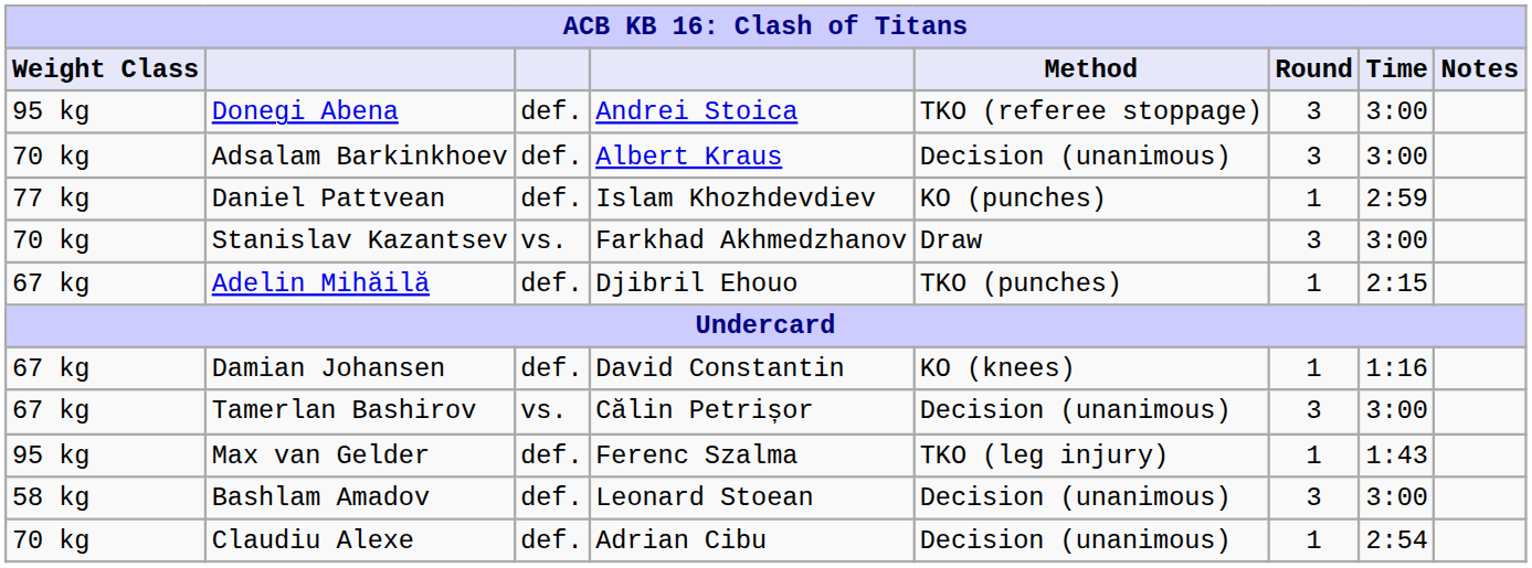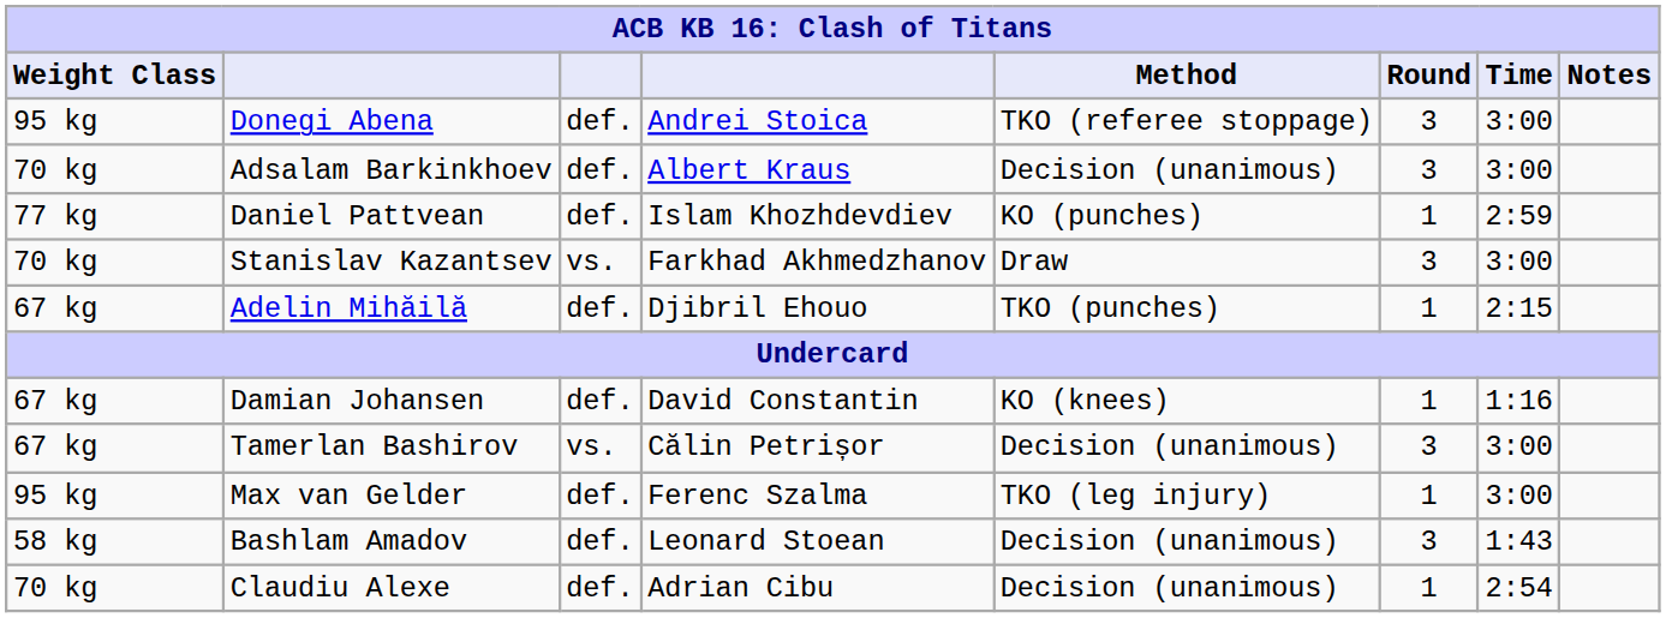 <table class="wikitable" style="font-size: 80%;">
 <tr>
 <th colspan="8" style="background-color: #ccf; color: #000080; text-align: center;"><strong>ACB KB 16: Clash of Titans</strong></th>
 </tr>
 <tr>
 <th colspan="1" style="background-color: #E6E8FA; color: #000000; text-align: center;">Weight Class</th>
 <th colspan="1" style="background-color: #E6E8FA; color: #000000; text-align: center;"></th>
 <th colspan="1" style="background-color: #E6E8FA; color: #000000; text-align: center;"></th>
 <th colspan="1" style="background-color: #E6E8FA; color: #000000; text-align: center;"></th>
 <th colspan="1" style="background-color: #E6E8FA; color: #000000; text-align: center;">Method</th>
 <th colspan="1" style="background-color: #E6E8FA; color: #000000; text-align: center;">Round</th>
 <th colspan="1" style="background-color: #E6E8FA; color: #000000; text-align: center;">Time</th>
 <th colspan="1" style="background-color: #E6E8FA; color: #000000; text-align: center;">Notes</th>
 </tr>
 <tr>
 <td>95 kg</td>
 <td> <a href='#'>Donegi Abena</a></td>
 <td>def.</td>
 <td> <a href='#'>Andrei Stoica</a></td>
 <td>TKO (referee stoppage)</td>
 <td align=center>3</td>
 <td align=center>3:00</td>
 <td></td>
 </tr>
 <tr>
 <td>70 kg</td>
 <td> Adsalam Barkinkhoev</td>
 <td>def.</td>
 <td> <a href='#'>Albert Kraus</a></td>
 <td>Decision (unanimous)</td>
 <td align=center>3</td>
 <td align=center>3:00</td>
 <td></td>
 </tr>
 <tr>
 <td>77 kg</td>
 <td> Daniel Pattvean</td>
 <td>def.</td>
 <td> Islam Khozhdevdiev</td>
 <td>KO (punches)</td>
 <td align=center>1</td>
 <td align=center>2:59</td>
 <td></td>
 </tr>
 <tr>
 <td>70 kg</td>
 <td> Stanislav Kazantsev</td>
 <td>vs.</td>
 <td> Farkhad Akhmedzhanov</td>
 <td>Draw</td>
 <td align=center>3</td>
 <td align=center>3:00</td>
 <td></td>
 </tr>
 <tr>
 <td>67 kg</td>
 <td> <a href='#'>Adelin Mihăilă</a></td>
 <td>def.</td>
 <td> Djibril Ehouo</td>
 <td>TKO (punches)</td>
 <td align=center>1</td>
 <td align=center>2:15</td>
 <td></td>
 </tr>
 <tr>
 <th colspan="8" style="background-color: #ccf; color: #000080; text-align: center;"><strong>Undercard</strong></th>
 </tr>
 <tr>
 <td>67 kg</td>
 <td> Damian Johansen</td>
 <td>def.</td>
 <td> David Constantin</td>
 <td>KO (knees)</td>
 <td align=center>1</td>
 <td align=center>1:16</td>
 <td></td>
 </tr>
 <tr>
 <td>67 kg</td>
 <td> Tamerlan Bashirov</td>
 <td>vs.</td>
 <td> Călin Petrișor</td>
 <td>Decision (unanimous)</td>
 <td align=center>3</td>
 <td align=center>3:00</td>
 <td></td>
 </tr>
 <tr>
 <td>95 kg</td>
 <td> Max van Gelder</td>
 <td>def.</td>
 <td> Ferenc Szalma</td>
 <td>TKO (leg injury)</td>
 <td align=center>1</td>
-<td align=center>1:43</td>
+<td align=center>3:00</td>
 <td></td>
 </tr>
 <tr>
 <td>58 kg</td>
 <td> Bashlam Amadov</td>
 <td>def.</td>
 <td> Leonard Stoean</td>
 <td>Decision (unanimous)</td>
 <td align=center>3</td>
-<td align=center>3:00</td>
+<td align=center>1:43</td>
 <td></td>
 </tr>
 <tr>
 <td>70 kg</td>
 <td> Claudiu Alexe</td>
 <td>def.</td>
 <td> Adrian Cibu</td>
 <td>Decision (unanimous)</td>
 <td align=center>1</td>
 <td align=center>2:54</td>
 <td></td>
 </tr>
 </table>
